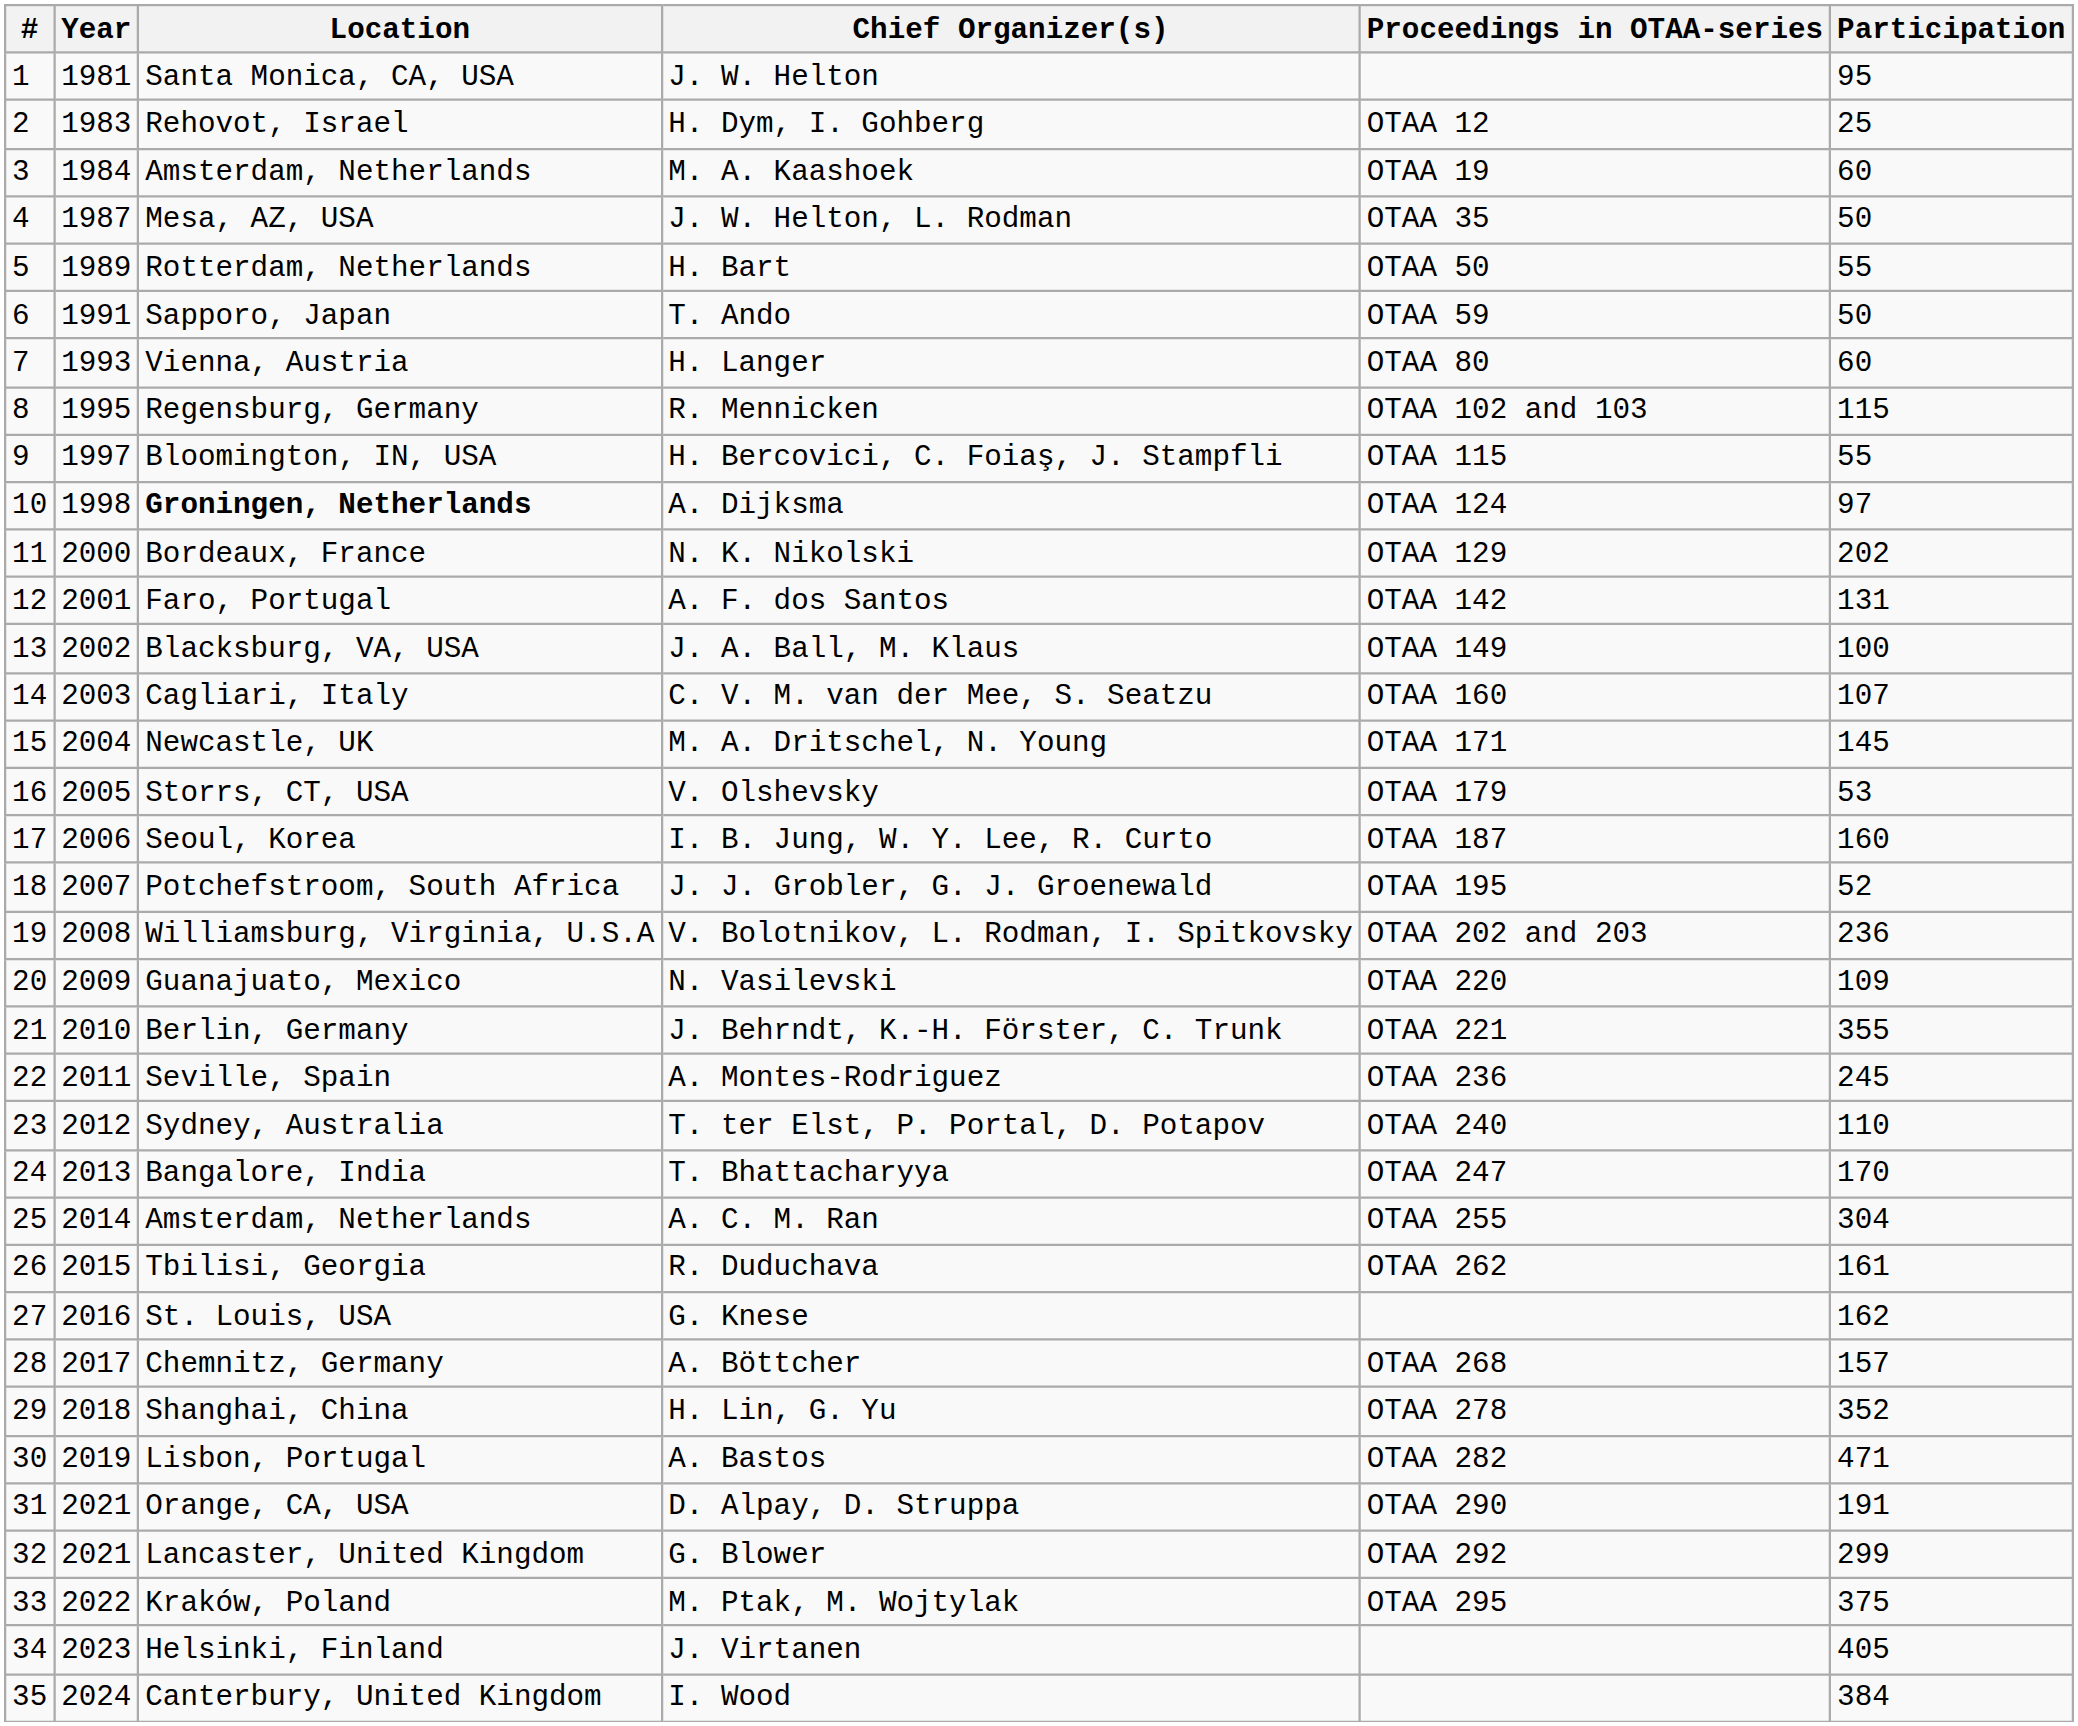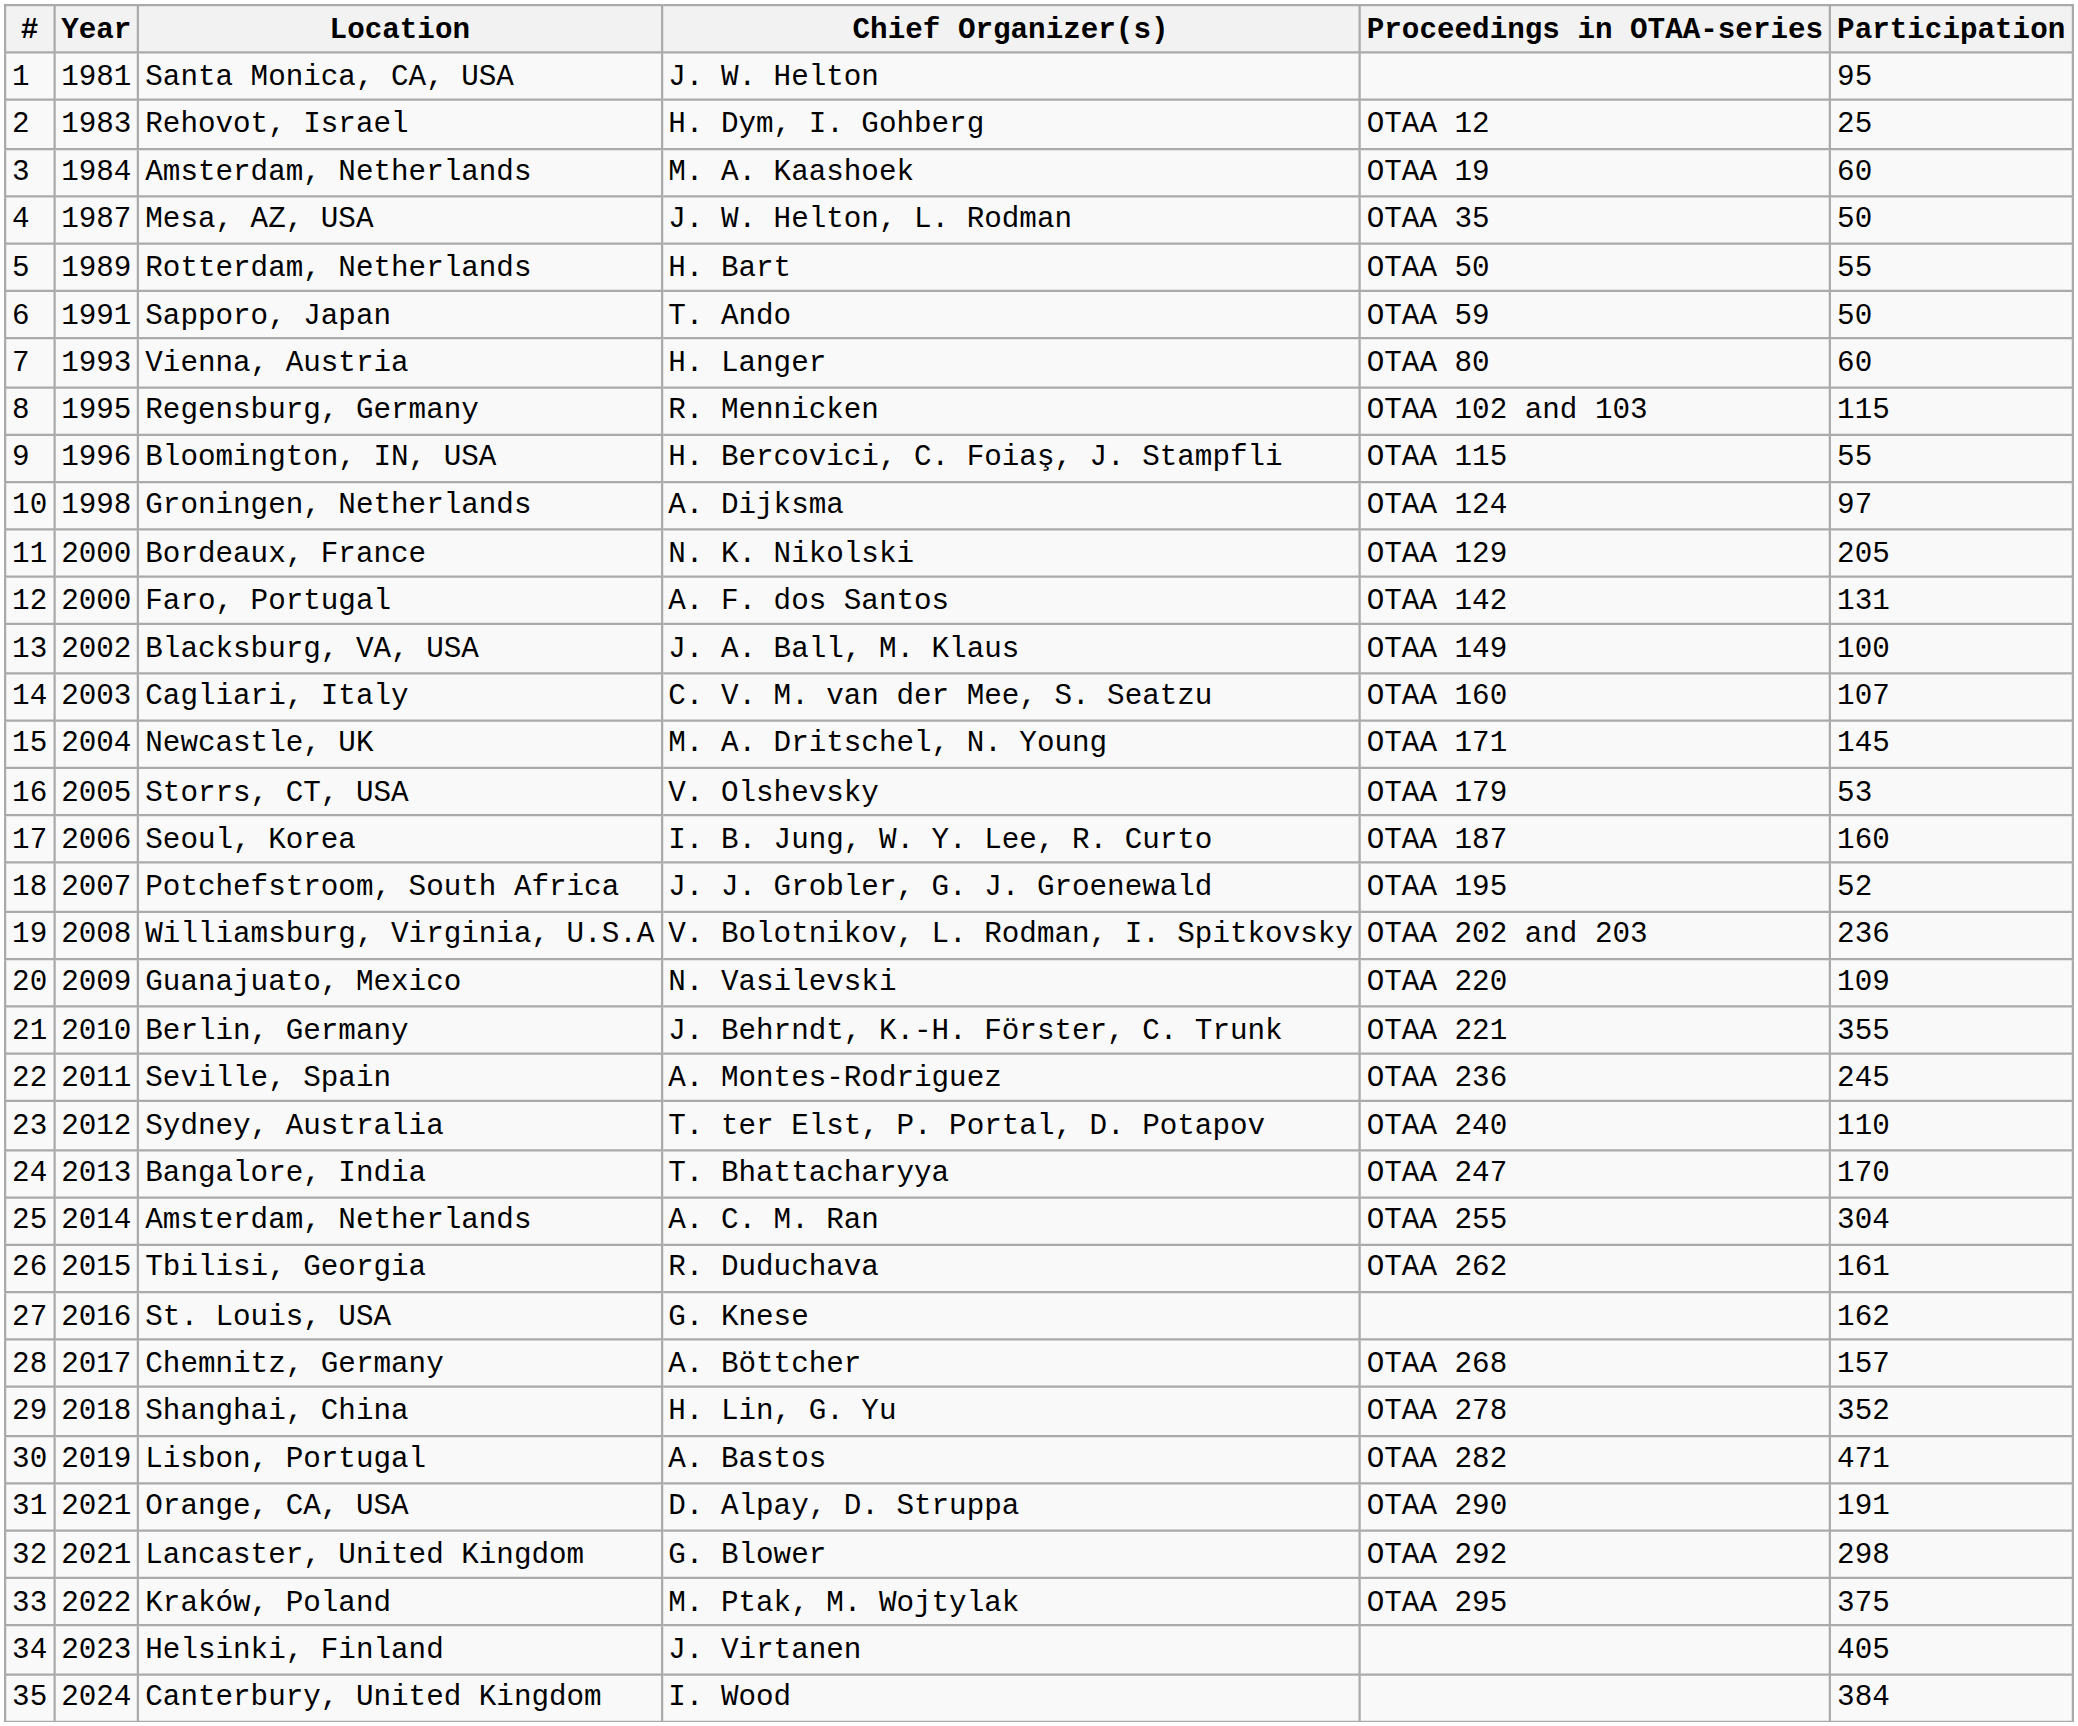 <table class="wikitable">
 <tr>
 <th>#</th>
 <th>Year</th>
 <th>Location</th>
 <th>Chief Organizer(s)</th>
 <th>Proceedings in OTAA-series</th>
 <th>Participation</th>
 </tr>
 <tr>
 <td>1</td>
 <td>1981</td>
 <td> Santa Monica, CA, USA</td>
 <td>J. W. Helton</td>
 <td></td>
 <td>95</td>
 </tr>
 <tr>
 <td>2</td>
 <td>1983</td>
 <td> Rehovot, Israel</td>
 <td>H. Dym, I. Gohberg</td>
 <td>OTAA 12</td>
 <td>25</td>
 </tr>
 <tr>
 <td>3</td>
 <td>1984</td>
 <td> Amsterdam, Netherlands</td>
 <td>M. A. Kaashoek</td>
 <td>OTAA 19</td>
 <td>60</td>
 </tr>
 <tr>
 <td>4</td>
 <td>1987</td>
 <td> Mesa, AZ, USA</td>
 <td>J. W. Helton, L. Rodman</td>
 <td>OTAA 35</td>
 <td>50</td>
 </tr>
 <tr>
 <td>5</td>
 <td>1989</td>
 <td> Rotterdam, Netherlands</td>
 <td>H. Bart</td>
 <td>OTAA 50</td>
 <td>55</td>
 </tr>
 <tr>
 <td>6</td>
 <td>1991</td>
 <td> Sapporo, Japan</td>
 <td>T. Ando</td>
 <td>OTAA 59</td>
 <td>50</td>
 </tr>
 <tr>
 <td>7</td>
 <td>1993</td>
 <td> Vienna, Austria</td>
 <td>H. Langer</td>
 <td>OTAA 80</td>
 <td>60</td>
 </tr>
 <tr>
 <td>8</td>
 <td>1995</td>
 <td> Regensburg, Germany</td>
 <td>R. Mennicken</td>
 <td>OTAA 102 and 103</td>
 <td>115</td>
 </tr>
 <tr>
 <td>9</td>
-<td>1997</td>
+<td>1996</td>
 <td> Bloomington, IN, USA</td>
 <td>H. Bercovici, C. Foiaş, J. Stampfli</td>
 <td>OTAA 115</td>
 <td>55</td>
 </tr>
 <tr>
 <td>10</td>
 <td>1998</td>
-<td><strong> Groningen, Netherlands</strong></td>
+<td> Groningen, Netherlands</td>
 <td>A. Dijksma</td>
 <td>OTAA 124</td>
 <td>97</td>
 </tr>
 <tr>
 <td>11</td>
 <td>2000</td>
 <td> Bordeaux, France</td>
 <td>N. K. Nikolski</td>
 <td>OTAA 129</td>
-<td>202</td>
+<td>205</td>
 </tr>
 <tr>
 <td>12</td>
-<td>2001</td>
+<td>2000</td>
 <td> Faro, Portugal</td>
 <td>A. F. dos Santos</td>
 <td>OTAA 142</td>
 <td>131</td>
 </tr>
 <tr>
 <td>13</td>
 <td>2002</td>
 <td> Blacksburg, VA, USA</td>
 <td>J. A. Ball, M. Klaus</td>
 <td>OTAA 149</td>
 <td>100</td>
 </tr>
 <tr>
 <td>14</td>
 <td>2003</td>
 <td> Cagliari, Italy</td>
 <td>C. V. M. van der Mee, S. Seatzu</td>
 <td>OTAA 160</td>
 <td>107</td>
 </tr>
 <tr>
 <td>15</td>
 <td>2004</td>
 <td> Newcastle, UK</td>
 <td>M. A. Dritschel, N. Young</td>
 <td>OTAA 171</td>
 <td>145</td>
 </tr>
 <tr>
 <td>16</td>
 <td>2005</td>
 <td> Storrs, CT, USA</td>
 <td>V. Olshevsky</td>
 <td>OTAA 179</td>
 <td>53</td>
 </tr>
 <tr>
 <td>17</td>
 <td>2006</td>
 <td> Seoul, Korea</td>
 <td>I. B. Jung, W. Y. Lee, R. Curto</td>
 <td>OTAA 187</td>
 <td>160</td>
 </tr>
 <tr>
 <td>18</td>
 <td>2007</td>
 <td> Potchefstroom, South Africa</td>
 <td>J. J. Grobler, G. J. Groenewald</td>
 <td>OTAA 195</td>
 <td>52</td>
 </tr>
 <tr>
 <td>19</td>
 <td>2008</td>
 <td> Williamsburg, Virginia, U.S.A</td>
 <td>V. Bolotnikov, L. Rodman, I. Spitkovsky</td>
 <td>OTAA 202 and 203</td>
 <td>236</td>
 </tr>
 <tr>
 <td>20</td>
 <td>2009</td>
 <td> Guanajuato, Mexico</td>
 <td>N. Vasilevski</td>
 <td>OTAA 220</td>
 <td>109</td>
 </tr>
 <tr>
 <td>21</td>
 <td>2010</td>
 <td> Berlin, Germany</td>
 <td>J. Behrndt, K.-H. Förster, C. Trunk</td>
 <td>OTAA 221</td>
 <td>355</td>
 </tr>
 <tr>
 <td>22</td>
 <td>2011</td>
 <td> Seville, Spain</td>
 <td>A. Montes-Rodriguez</td>
 <td>OTAA 236</td>
 <td>245</td>
 </tr>
 <tr>
 <td>23</td>
 <td>2012</td>
 <td> Sydney, Australia</td>
 <td>T. ter Elst, P. Portal, D. Potapov</td>
 <td>OTAA 240</td>
 <td>110</td>
 </tr>
 <tr>
 <td>24</td>
 <td>2013</td>
 <td> Bangalore, India</td>
 <td>T. Bhattacharyya</td>
 <td>OTAA 247</td>
 <td>170</td>
 </tr>
 <tr>
 <td>25</td>
 <td>2014</td>
 <td> Amsterdam, Netherlands</td>
 <td>A. C. M. Ran</td>
 <td>OTAA 255</td>
 <td>304</td>
 </tr>
 <tr>
 <td>26</td>
 <td>2015</td>
 <td> Tbilisi, Georgia</td>
 <td>R. Duduchava</td>
 <td>OTAA 262</td>
 <td>161</td>
 </tr>
 <tr>
 <td>27</td>
 <td>2016</td>
 <td> St. Louis, USA</td>
 <td>G. Knese</td>
 <td></td>
 <td>162</td>
 </tr>
 <tr>
 <td>28</td>
 <td>2017</td>
 <td> Chemnitz, Germany</td>
 <td>A. Böttcher</td>
 <td>OTAA 268</td>
 <td>157</td>
 </tr>
 <tr>
 <td>29</td>
 <td>2018</td>
 <td> Shanghai, China</td>
 <td>H. Lin, G. Yu</td>
 <td>OTAA 278</td>
 <td>352</td>
 </tr>
 <tr>
 <td>30</td>
 <td>2019</td>
 <td> Lisbon, Portugal</td>
 <td>A. Bastos</td>
 <td>OTAA 282</td>
 <td>471</td>
 </tr>
 <tr>
 <td>31</td>
 <td>2021</td>
 <td> Orange, CA, USA</td>
 <td>D. Alpay, D. Struppa</td>
 <td>OTAA 290</td>
 <td>191</td>
 </tr>
 <tr>
 <td>32</td>
 <td>2021</td>
 <td> Lancaster, United Kingdom</td>
 <td>G. Blower</td>
 <td>OTAA 292</td>
-<td>299</td>
+<td>298</td>
 </tr>
 <tr>
 <td>33</td>
 <td>2022</td>
 <td> Kraków, Poland</td>
 <td>M. Ptak, M. Wojtylak</td>
 <td>OTAA 295</td>
 <td>375</td>
 </tr>
 <tr>
 <td>34</td>
 <td>2023</td>
 <td> Helsinki, Finland</td>
 <td>J. Virtanen</td>
 <td></td>
 <td>405</td>
 </tr>
 <tr>
 <td>35</td>
 <td>2024</td>
 <td> Canterbury, United Kingdom</td>
 <td>I. Wood</td>
 <td></td>
 <td>384</td>
 </tr>
 </table>
